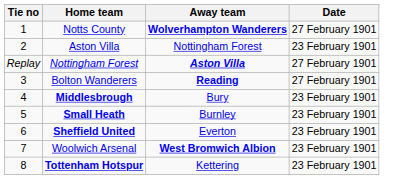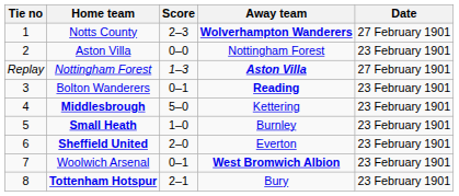 <table class="wikitable" style="text-align: center">
 <tr>
 <th>Tie no</th>
 <th>Home team</th>
+<th>Score</th>
 <th>Away team</th>
 <th>Date</th>
 </tr>
 <tr>
 <td>1</td>
 <td><a href='#'>Notts County</a></td>
+<td>2–3</td>
 <td><strong><a href='#'>Wolverhampton Wanderers</a></strong></td>
 <td>27 February 1901</td>
 </tr>
 <tr>
 <td>2</td>
 <td><a href='#'>Aston Villa</a></td>
+<td>0–0</td>
 <td><a href='#'>Nottingham Forest</a></td>
 <td>23 February 1901</td>
 </tr>
 <tr>
 <td><em>Replay</em></td>
 <td><em><a href='#'>Nottingham Forest</a></em></td>
+<td><em>1–3</em></td>
 <td><strong><em><a href='#'>Aston Villa</a></em></strong></td>
 <td>27 February 1901</td>
 </tr>
 <tr>
 <td>3</td>
 <td><a href='#'>Bolton Wanderers</a></td>
+<td>0–1</td>
 <td><strong><a href='#'>Reading</a></strong></td>
-<td>27 February 1901</td>
+<td>23 February 1901</td>
 </tr>
 <tr>
 <td>4</td>
 <td><strong><a href='#'>Middlesbrough</a></strong></td>
-<td><a href='#'>Bury</a></td>
+<td>5–0</td>
+<td><a href='#'>Kettering</a></td>
 <td>23 February 1901</td>
 </tr>
 <tr>
 <td>5</td>
 <td><strong><a href='#'>Small Heath</a></strong></td>
+<td>1–0</td>
 <td><a href='#'>Burnley</a></td>
 <td>23 February 1901</td>
 </tr>
 <tr>
 <td>6</td>
 <td><strong><a href='#'>Sheffield United</a></strong></td>
+<td>2–0</td>
 <td><a href='#'>Everton</a></td>
 <td>23 February 1901</td>
 </tr>
 <tr>
 <td>7</td>
 <td><a href='#'>Woolwich Arsenal</a></td>
+<td>0–1</td>
 <td><strong><a href='#'>West Bromwich Albion</a></strong></td>
 <td>23 February 1901</td>
 </tr>
 <tr>
 <td>8</td>
 <td><strong><a href='#'>Tottenham Hotspur</a></strong></td>
-<td><a href='#'>Kettering</a></td>
+<td>2–1</td>
+<td><a href='#'>Bury</a></td>
 <td>23 February 1901</td>
 </tr>
 </table>
